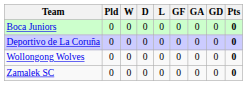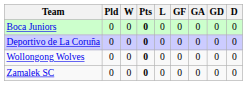 <table class="wikitable" style="text-align: center;">
 <tr>
 <th>Team</th>
 <th width="20">Pld</th>
 <th width="20">W</th>
-<th width="20">D</th>
+<th width="20">Pts</th>
 <th width="20">L</th>
 <th width="20">GF</th>
 <th width="20">GA</th>
 <th width="20">GD</th>
-<th width="20">Pts</th>
+<th width="20">D</th>
 </tr>
 <tr bgcolor=#cfc>
 <td style="text-align:left;"> <a href='#'>Boca Juniors</a></td>
 <td>0</td>
 <td>0</td>
+<td><strong>0</strong></td>
 <td>0</td>
 <td>0</td>
 <td>0</td>
 <td>0</td>
 <td>0</td>
-<td><strong>0</strong></td>
 </tr>
 <tr bgcolor=#ccf>
 <td style="text-align:left;"> <a href='#'>Deportivo de La Coruña</a></td>
 <td>0</td>
 <td>0</td>
+<td><strong>0</strong></td>
 <td>0</td>
 <td>0</td>
 <td>0</td>
 <td>0</td>
 <td>0</td>
-<td><strong>0</strong></td>
 </tr>
 <tr>
 <td style="text-align:left;"> <a href='#'>Wollongong Wolves</a></td>
 <td>0</td>
 <td>0</td>
+<td><strong>0</strong></td>
 <td>0</td>
 <td>0</td>
 <td>0</td>
 <td>0</td>
 <td>0</td>
-<td><strong>0</strong></td>
 </tr>
 <tr>
 <td style="text-align:left;"> <a href='#'>Zamalek SC</a></td>
 <td>0</td>
 <td>0</td>
+<td><strong>0</strong></td>
 <td>0</td>
 <td>0</td>
 <td>0</td>
 <td>0</td>
 <td>0</td>
-<td><strong>0</strong></td>
 </tr>
 </table>
